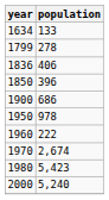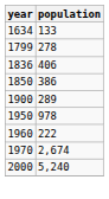 <table class="wikitable">
 <tr>
 <th>year</th>
 <th>population</th>
 </tr>
 <tr>
 <td>1634</td>
 <td>133</td>
 </tr>
 <tr>
 <td>1799</td>
 <td>278</td>
 </tr>
 <tr>
 <td>1836</td>
 <td>406</td>
 </tr>
 <tr>
 <td>1850</td>
-<td>396</td>
+<td>386</td>
 </tr>
 <tr>
 <td>1900</td>
-<td>686</td>
+<td>289</td>
 </tr>
 <tr>
 <td>1950</td>
 <td>978</td>
 </tr>
 <tr>
 <td>1960</td>
 <td>222</td>
 </tr>
 <tr>
 <td>1970</td>
 <td>2,674</td>
 </tr>
 <tr>
-<td>1980</td>
-<td>5,423</td>
-</tr>
-<tr>
 <td>2000</td>
 <td>5,240</td>
 </tr>
 <tr>
 </tr>
 </table>
